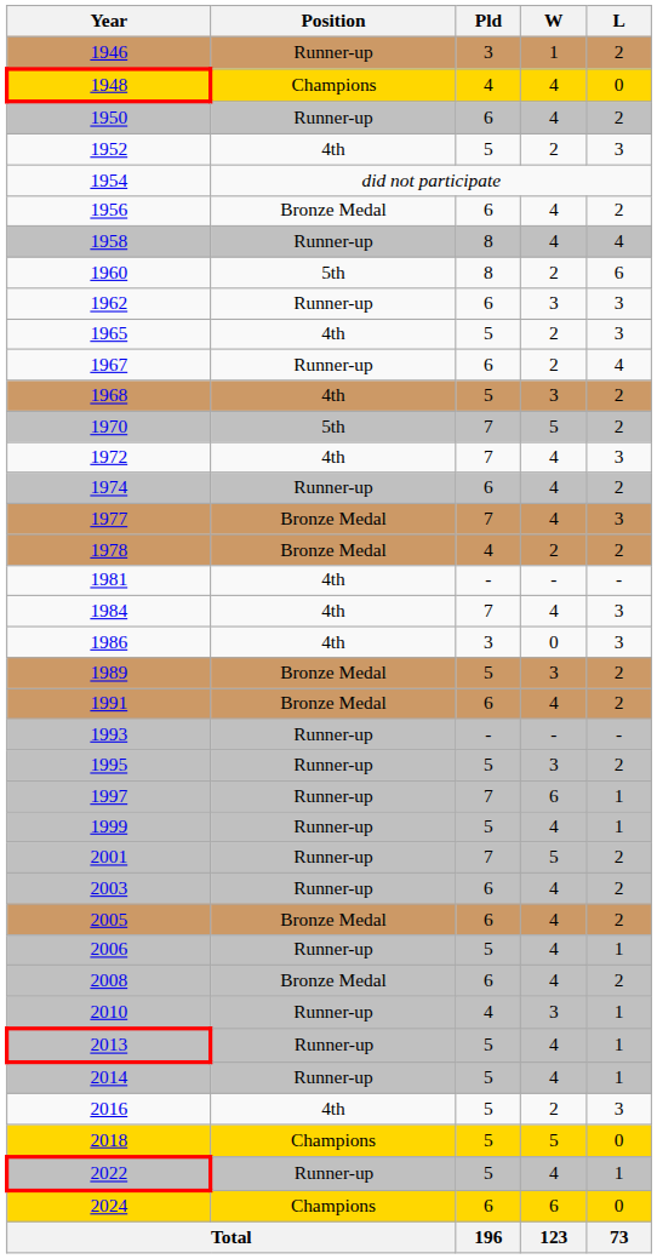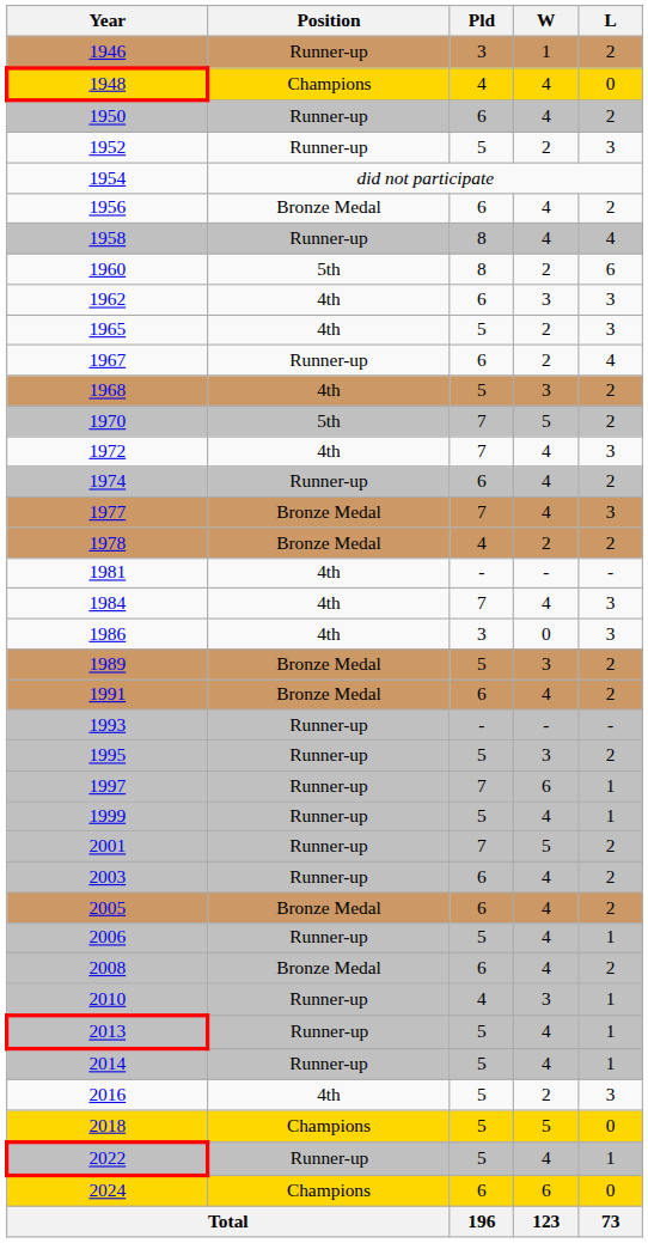 <table class="wikitable" width=80% style="text-align: center;font-size:90%;">
 <tr>
 <th width=25%>Year</th>
 <th width=30%>Position</th>
 <th width=8%>Pld</th>
 <th width=8%>W</th>
 <th width=8%>L</th>
 </tr>
 <tr bgcolor=cc9966>
 <td> <a href='#'>1946</a></td>
 <td>Runner-up</td>
 <td>3</td>
 <td>1</td>
 <td>2</td>
 </tr>
 <tr bgcolor=gold>
 <td style="border: 3px solid red"> <a href='#'>1948</a></td>
 <td>Champions</td>
 <td>4</td>
 <td>4</td>
 <td>0</td>
 </tr>
 <tr bgcolor=silver>
 <td> <a href='#'>1950</a></td>
 <td>Runner-up</td>
 <td>6</td>
 <td>4</td>
 <td>2</td>
 </tr>
 <tr>
 <td> <a href='#'>1952</a></td>
-<td>4th</td>
+<td>Runner-up</td>
 <td>5</td>
 <td>2</td>
 <td>3</td>
 </tr>
 <tr>
 <td> <a href='#'>1954</a></td>
 <td colspan=4><em>did not participate</em></td>
 </tr>
 <tr>
 <td> <a href='#'>1956</a></td>
 <td>Bronze Medal</td>
 <td>6</td>
 <td>4</td>
 <td>2</td>
 </tr>
 <tr bgcolor=silver>
 <td> <a href='#'>1958</a></td>
 <td>Runner-up</td>
 <td>8</td>
 <td>4</td>
 <td>4</td>
 </tr>
 <tr>
 <td> <a href='#'>1960</a></td>
 <td>5th</td>
 <td>8</td>
 <td>2</td>
 <td>6</td>
 </tr>
 <tr>
 <td> <a href='#'>1962</a></td>
-<td>Runner-up</td>
+<td>4th</td>
 <td>6</td>
 <td>3</td>
 <td>3</td>
 </tr>
 <tr>
 <td> <a href='#'>1965</a></td>
 <td>4th</td>
 <td>5</td>
 <td>2</td>
 <td>3</td>
 </tr>
 <tr>
 <td> <a href='#'>1967</a></td>
 <td>Runner-up</td>
 <td>6</td>
 <td>2</td>
 <td>4</td>
 </tr>
 <tr bgcolor=cc9966>
 <td> <a href='#'>1968</a></td>
 <td>4th</td>
 <td>5</td>
 <td>3</td>
 <td>2</td>
 </tr>
 <tr bgcolor=silver>
 <td> <a href='#'>1970</a></td>
 <td>5th</td>
 <td>7</td>
 <td>5</td>
 <td>2</td>
 </tr>
 <tr>
 <td> <a href='#'>1972</a></td>
 <td>4th</td>
 <td>7</td>
 <td>4</td>
 <td>3</td>
 </tr>
 <tr bgcolor=silver>
 <td> <a href='#'>1974</a></td>
 <td>Runner-up</td>
 <td>6</td>
 <td>4</td>
 <td>2</td>
 </tr>
 <tr bgcolor=cc9966>
 <td> <a href='#'>1977</a></td>
 <td>Bronze Medal</td>
 <td>7</td>
 <td>4</td>
 <td>3</td>
 </tr>
 <tr bgcolor=cc9966>
 <td> <a href='#'>1978</a></td>
 <td>Bronze Medal</td>
 <td>4</td>
 <td>2</td>
 <td>2</td>
 </tr>
 <tr>
 <td> <a href='#'>1981</a></td>
 <td>4th</td>
 <td>-</td>
 <td>-</td>
 <td>-</td>
 </tr>
 <tr>
 <td> <a href='#'>1984</a></td>
 <td>4th</td>
 <td>7</td>
 <td>4</td>
 <td>3</td>
 </tr>
 <tr>
 <td> <a href='#'>1986</a></td>
 <td>4th</td>
 <td>3</td>
 <td>0</td>
 <td>3</td>
 </tr>
 <tr bgcolor=cc9966>
 <td> <a href='#'>1989</a></td>
 <td>Bronze Medal</td>
 <td>5</td>
 <td>3</td>
 <td>2</td>
 </tr>
 <tr bgcolor=cc9966>
 <td> <a href='#'>1991</a></td>
 <td>Bronze Medal</td>
 <td>6</td>
 <td>4</td>
 <td>2</td>
 </tr>
 <tr bgcolor=silver>
 <td> <a href='#'>1993</a></td>
 <td>Runner-up</td>
 <td>-</td>
 <td>-</td>
 <td>-</td>
 </tr>
 <tr bgcolor=silver>
 <td> <a href='#'>1995</a></td>
 <td>Runner-up</td>
 <td>5</td>
 <td>3</td>
 <td>2</td>
 </tr>
 <tr bgcolor=silver>
 <td> <a href='#'>1997</a></td>
 <td>Runner-up</td>
 <td>7</td>
 <td>6</td>
 <td>1</td>
 </tr>
 <tr bgcolor=silver>
 <td> <a href='#'>1999</a></td>
 <td>Runner-up</td>
 <td>5</td>
 <td>4</td>
 <td>1</td>
 </tr>
 <tr bgcolor=silver>
 <td> <a href='#'>2001</a></td>
 <td>Runner-up</td>
 <td>7</td>
 <td>5</td>
 <td>2</td>
 </tr>
 <tr bgcolor=silver>
 <td> <a href='#'>2003</a></td>
 <td>Runner-up</td>
 <td>6</td>
 <td>4</td>
 <td>2</td>
 </tr>
 <tr bgcolor=cc9966>
 <td> <a href='#'>2005</a></td>
 <td>Bronze Medal</td>
 <td>6</td>
 <td>4</td>
 <td>2</td>
 </tr>
 <tr bgcolor=silver>
 <td> <a href='#'>2006</a></td>
 <td>Runner-up</td>
 <td>5</td>
 <td>4</td>
 <td>1</td>
 </tr>
 <tr bgcolor=silver>
 <td> <a href='#'>2008</a></td>
 <td>Bronze Medal</td>
 <td>6</td>
 <td>4</td>
 <td>2</td>
 </tr>
 <tr bgcolor=silver>
 <td> <a href='#'>2010</a></td>
 <td>Runner-up</td>
 <td>4</td>
 <td>3</td>
 <td>1</td>
 </tr>
 <tr bgcolor=silver>
 <td style="border: 3px solid red"> <a href='#'>2013</a></td>
 <td>Runner-up</td>
 <td>5</td>
 <td>4</td>
 <td>1</td>
 </tr>
 <tr bgcolor=silver>
 <td> <a href='#'>2014</a></td>
 <td>Runner-up</td>
 <td>5</td>
 <td>4</td>
 <td>1</td>
 </tr>
 <tr>
 <td> <a href='#'>2016</a></td>
 <td>4th</td>
 <td>5</td>
 <td>2</td>
 <td>3</td>
 </tr>
 <tr bgcolor=gold>
 <td> <a href='#'>2018</a></td>
 <td>Champions</td>
 <td>5</td>
 <td>5</td>
 <td>0</td>
 </tr>
 <tr bgcolor=silver>
 <td style="border: 3px solid red"> <a href='#'>2022</a></td>
 <td>Runner-up</td>
 <td>5</td>
 <td>4</td>
 <td>1</td>
 </tr>
 <tr bgcolor=gold>
 <td> <a href='#'>2024</a></td>
 <td>Champions</td>
 <td>6</td>
 <td>6</td>
 <td>0</td>
 </tr>
 <tr>
 <th colspan=2>Total</th>
 <th>196</th>
 <th>123</th>
 <th>73</th>
 </tr>
 </table>
